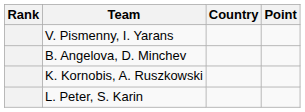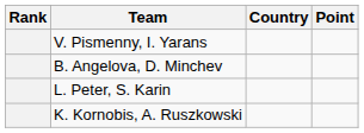 <table class="wikitable sortable">
 <tr>
 <th>Rank</th>
 <th>Team</th>
 <th>Country</th>
 <th>Point</th>
 </tr>
 <tr>
 <th></th>
 <td>V. Pismenny, I. Yarans</td>
 <td></td>
 <td></td>
 </tr>
 <tr>
 <th></th>
 <td>B. Angelova, D. Minchev</td>
 <td></td>
 <td></td>
 </tr>
 <tr>
 <th></th>
-<td>K. Kornobis, A. Ruszkowski</td>
+<td>L. Peter, S. Karin</td>
 <td></td>
 <td></td>
 </tr>
 <tr>
 <th></th>
-<td>L. Peter, S. Karin</td>
+<td>K. Kornobis, A. Ruszkowski</td>
 <td></td>
 <td></td>
 </tr>
 </table>
